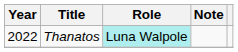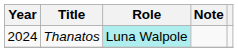 <table class="wikitable">
 <tr>
 <th>Year</th>
 <th>Title</th>
 <th>Role</th>
 <th>Note</th>
 <th></th>
 </tr>
 <tr>
-<td>2022</td>
+<td>2024</td>
 <td><em>Thanatos</em></td>
 <td style="background: paleturquoise;">Luna Walpole</td>
 <td></td>
 <td></td>
 </tr>
 <tr>
 </tr>
 </table>
